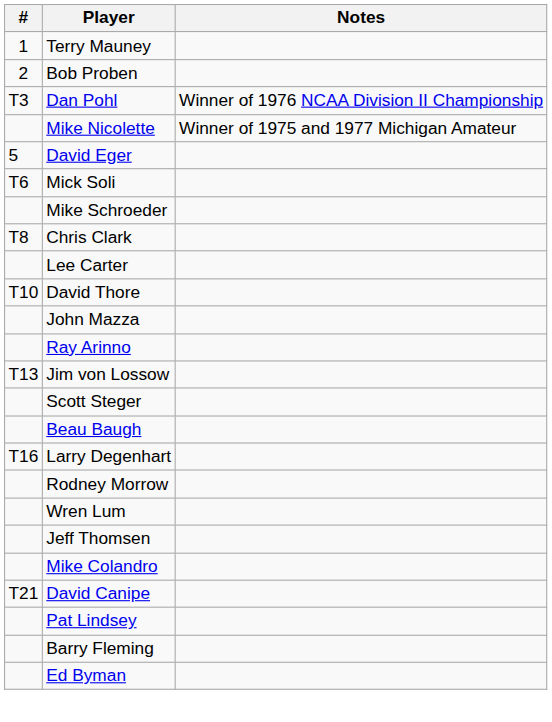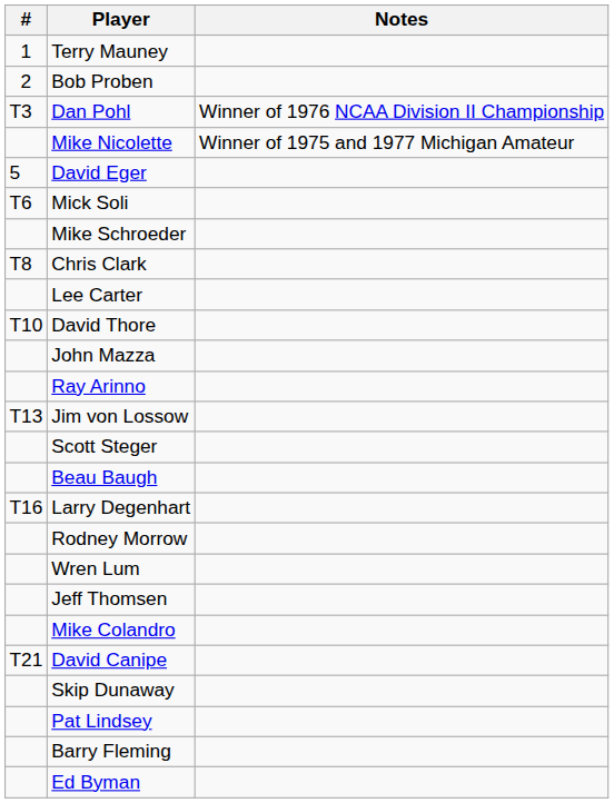 <table class="wikitable sortable">
 <tr>
 <th>#</th>
 <th>Player</th>
 <th>Notes</th>
 </tr>
 <tr>
 <td align="center">1</td>
 <td> Terry Mauney</td>
 <td></td>
 </tr>
 <tr>
 <td align="center">2</td>
 <td> Bob Proben</td>
 <td></td>
 </tr>
 <tr>
 <td>T3</td>
 <td> <a href='#'>Dan Pohl</a></td>
 <td>Winner of 1976 <a href='#'>NCAA Division II Championship</a></td>
 </tr>
 <tr>
 <td></td>
 <td> <a href='#'>Mike Nicolette</a></td>
 <td>Winner of 1975 and 1977 Michigan Amateur</td>
 </tr>
 <tr>
 <td>5</td>
 <td> <a href='#'>David Eger</a></td>
 <td></td>
 </tr>
 <tr>
 <td>T6</td>
 <td> Mick Soli</td>
 <td></td>
 </tr>
 <tr>
 <td></td>
 <td> Mike Schroeder</td>
 <td></td>
 </tr>
 <tr>
 <td>T8</td>
 <td> Chris Clark</td>
 <td></td>
 </tr>
 <tr>
 <td></td>
 <td> Lee Carter</td>
 <td></td>
 </tr>
 <tr>
 <td>T10</td>
 <td> David Thore</td>
 <td></td>
 </tr>
 <tr>
 <td></td>
 <td> John Mazza</td>
 <td></td>
 </tr>
 <tr>
 <td></td>
 <td> <a href='#'>Ray Arinno</a></td>
 <td></td>
 </tr>
 <tr>
 <td>T13</td>
 <td> Jim von Lossow</td>
 <td></td>
 </tr>
 <tr>
 <td></td>
 <td> Scott Steger</td>
 <td></td>
 </tr>
 <tr>
 <td></td>
 <td> <a href='#'>Beau Baugh</a></td>
 <td></td>
 </tr>
 <tr>
 <td>T16</td>
 <td> Larry Degenhart</td>
 <td></td>
 </tr>
 <tr>
 <td></td>
 <td> Rodney Morrow</td>
 <td></td>
 </tr>
 <tr>
 <td></td>
 <td> Wren Lum</td>
 <td></td>
 </tr>
 <tr>
 <td></td>
 <td> Jeff Thomsen</td>
 <td></td>
 </tr>
 <tr>
 <td></td>
 <td> <a href='#'>Mike Colandro</a></td>
 <td></td>
 </tr>
 <tr>
 <td>T21</td>
 <td> <a href='#'>David Canipe</a></td>
 <td></td>
 </tr>
 <tr>
 <td></td>
+<td> Skip Dunaway</td>
+<td></td>
+</tr>
+<tr>
+<td></td>
 <td> <a href='#'>Pat Lindsey</a></td>
 <td></td>
 </tr>
 <tr>
 <td></td>
 <td> Barry Fleming</td>
 <td></td>
 </tr>
 <tr>
 <td></td>
 <td> <a href='#'>Ed Byman</a></td>
 <td></td>
 </tr>
 </table>
